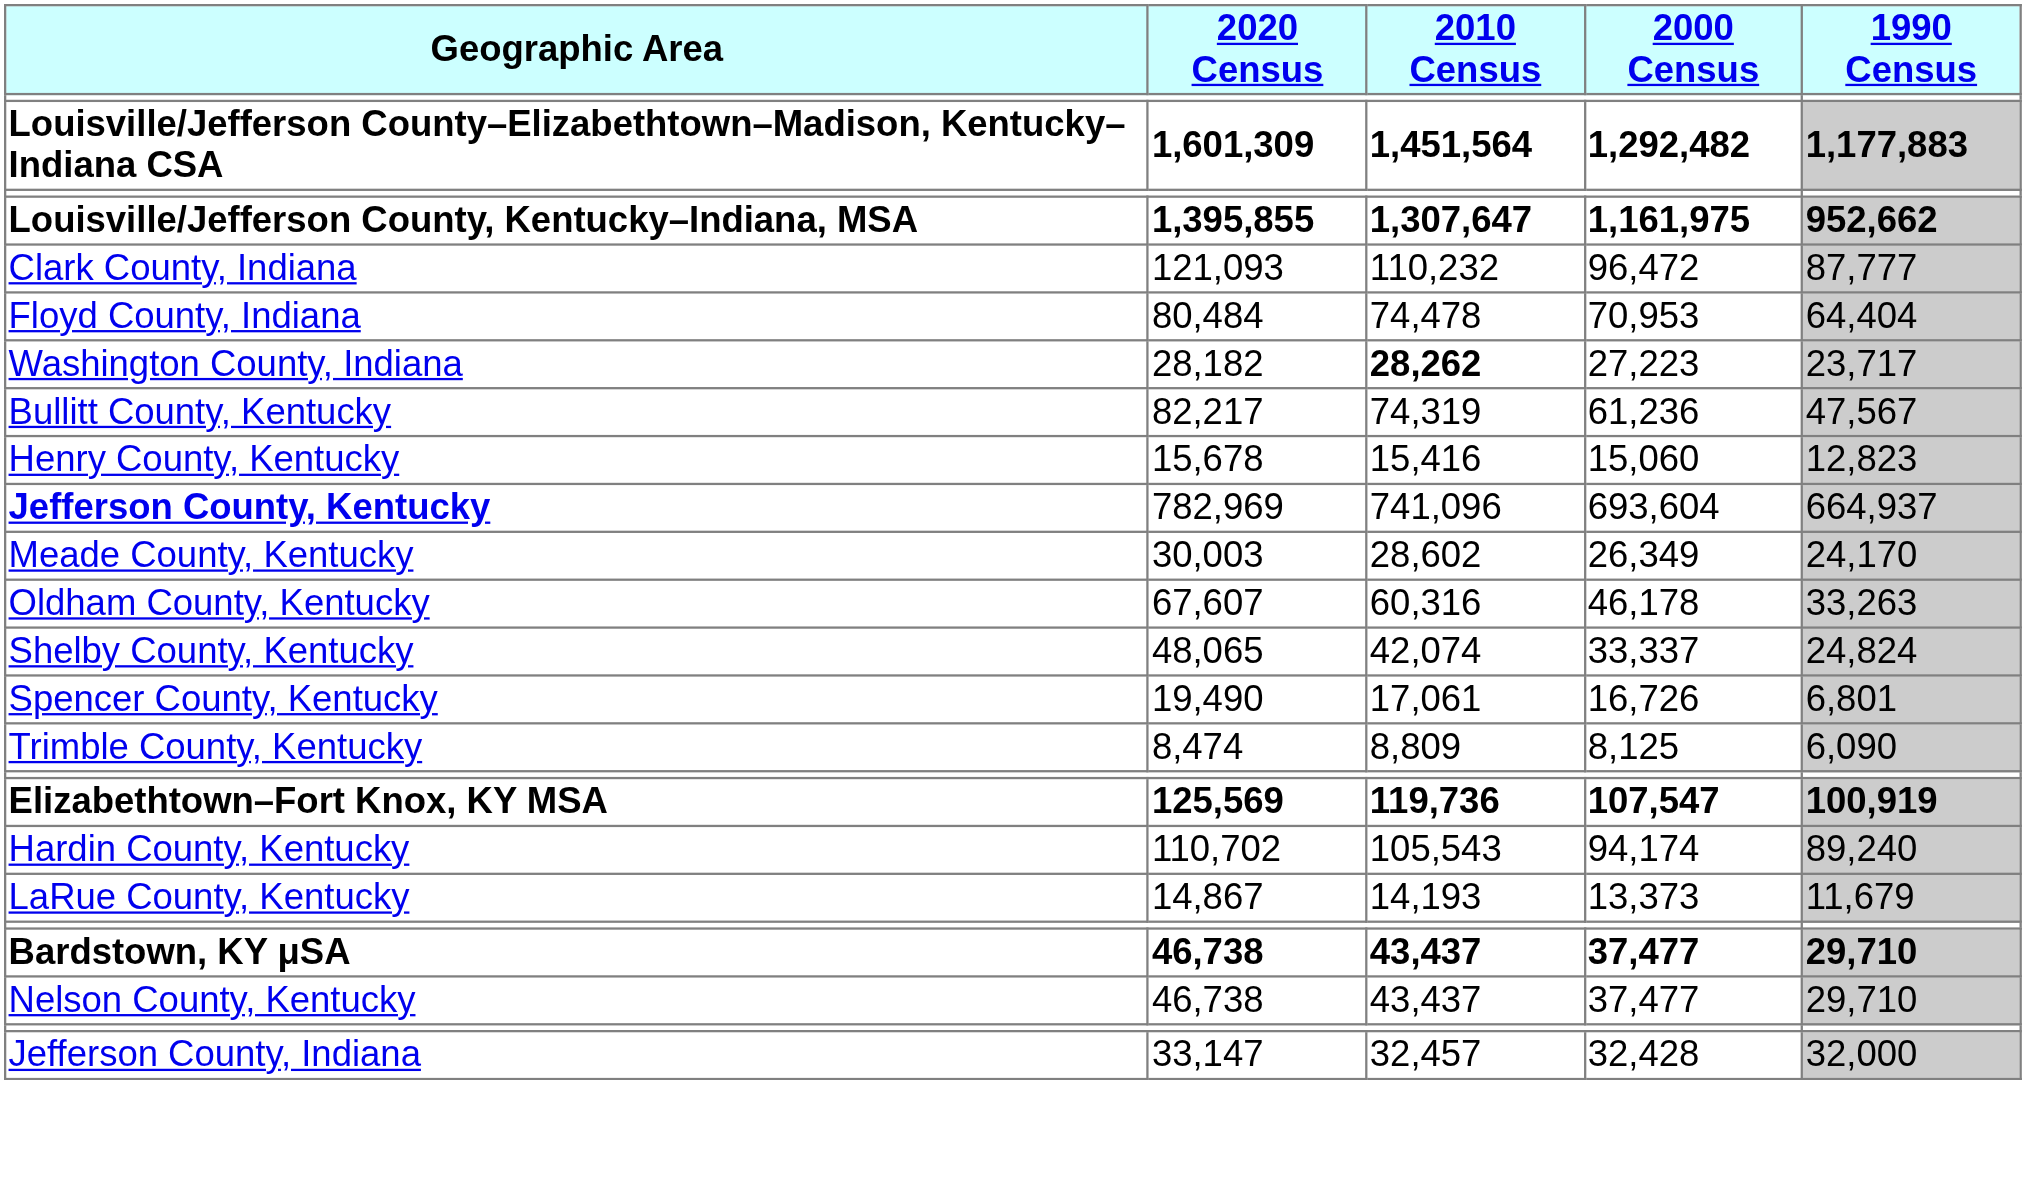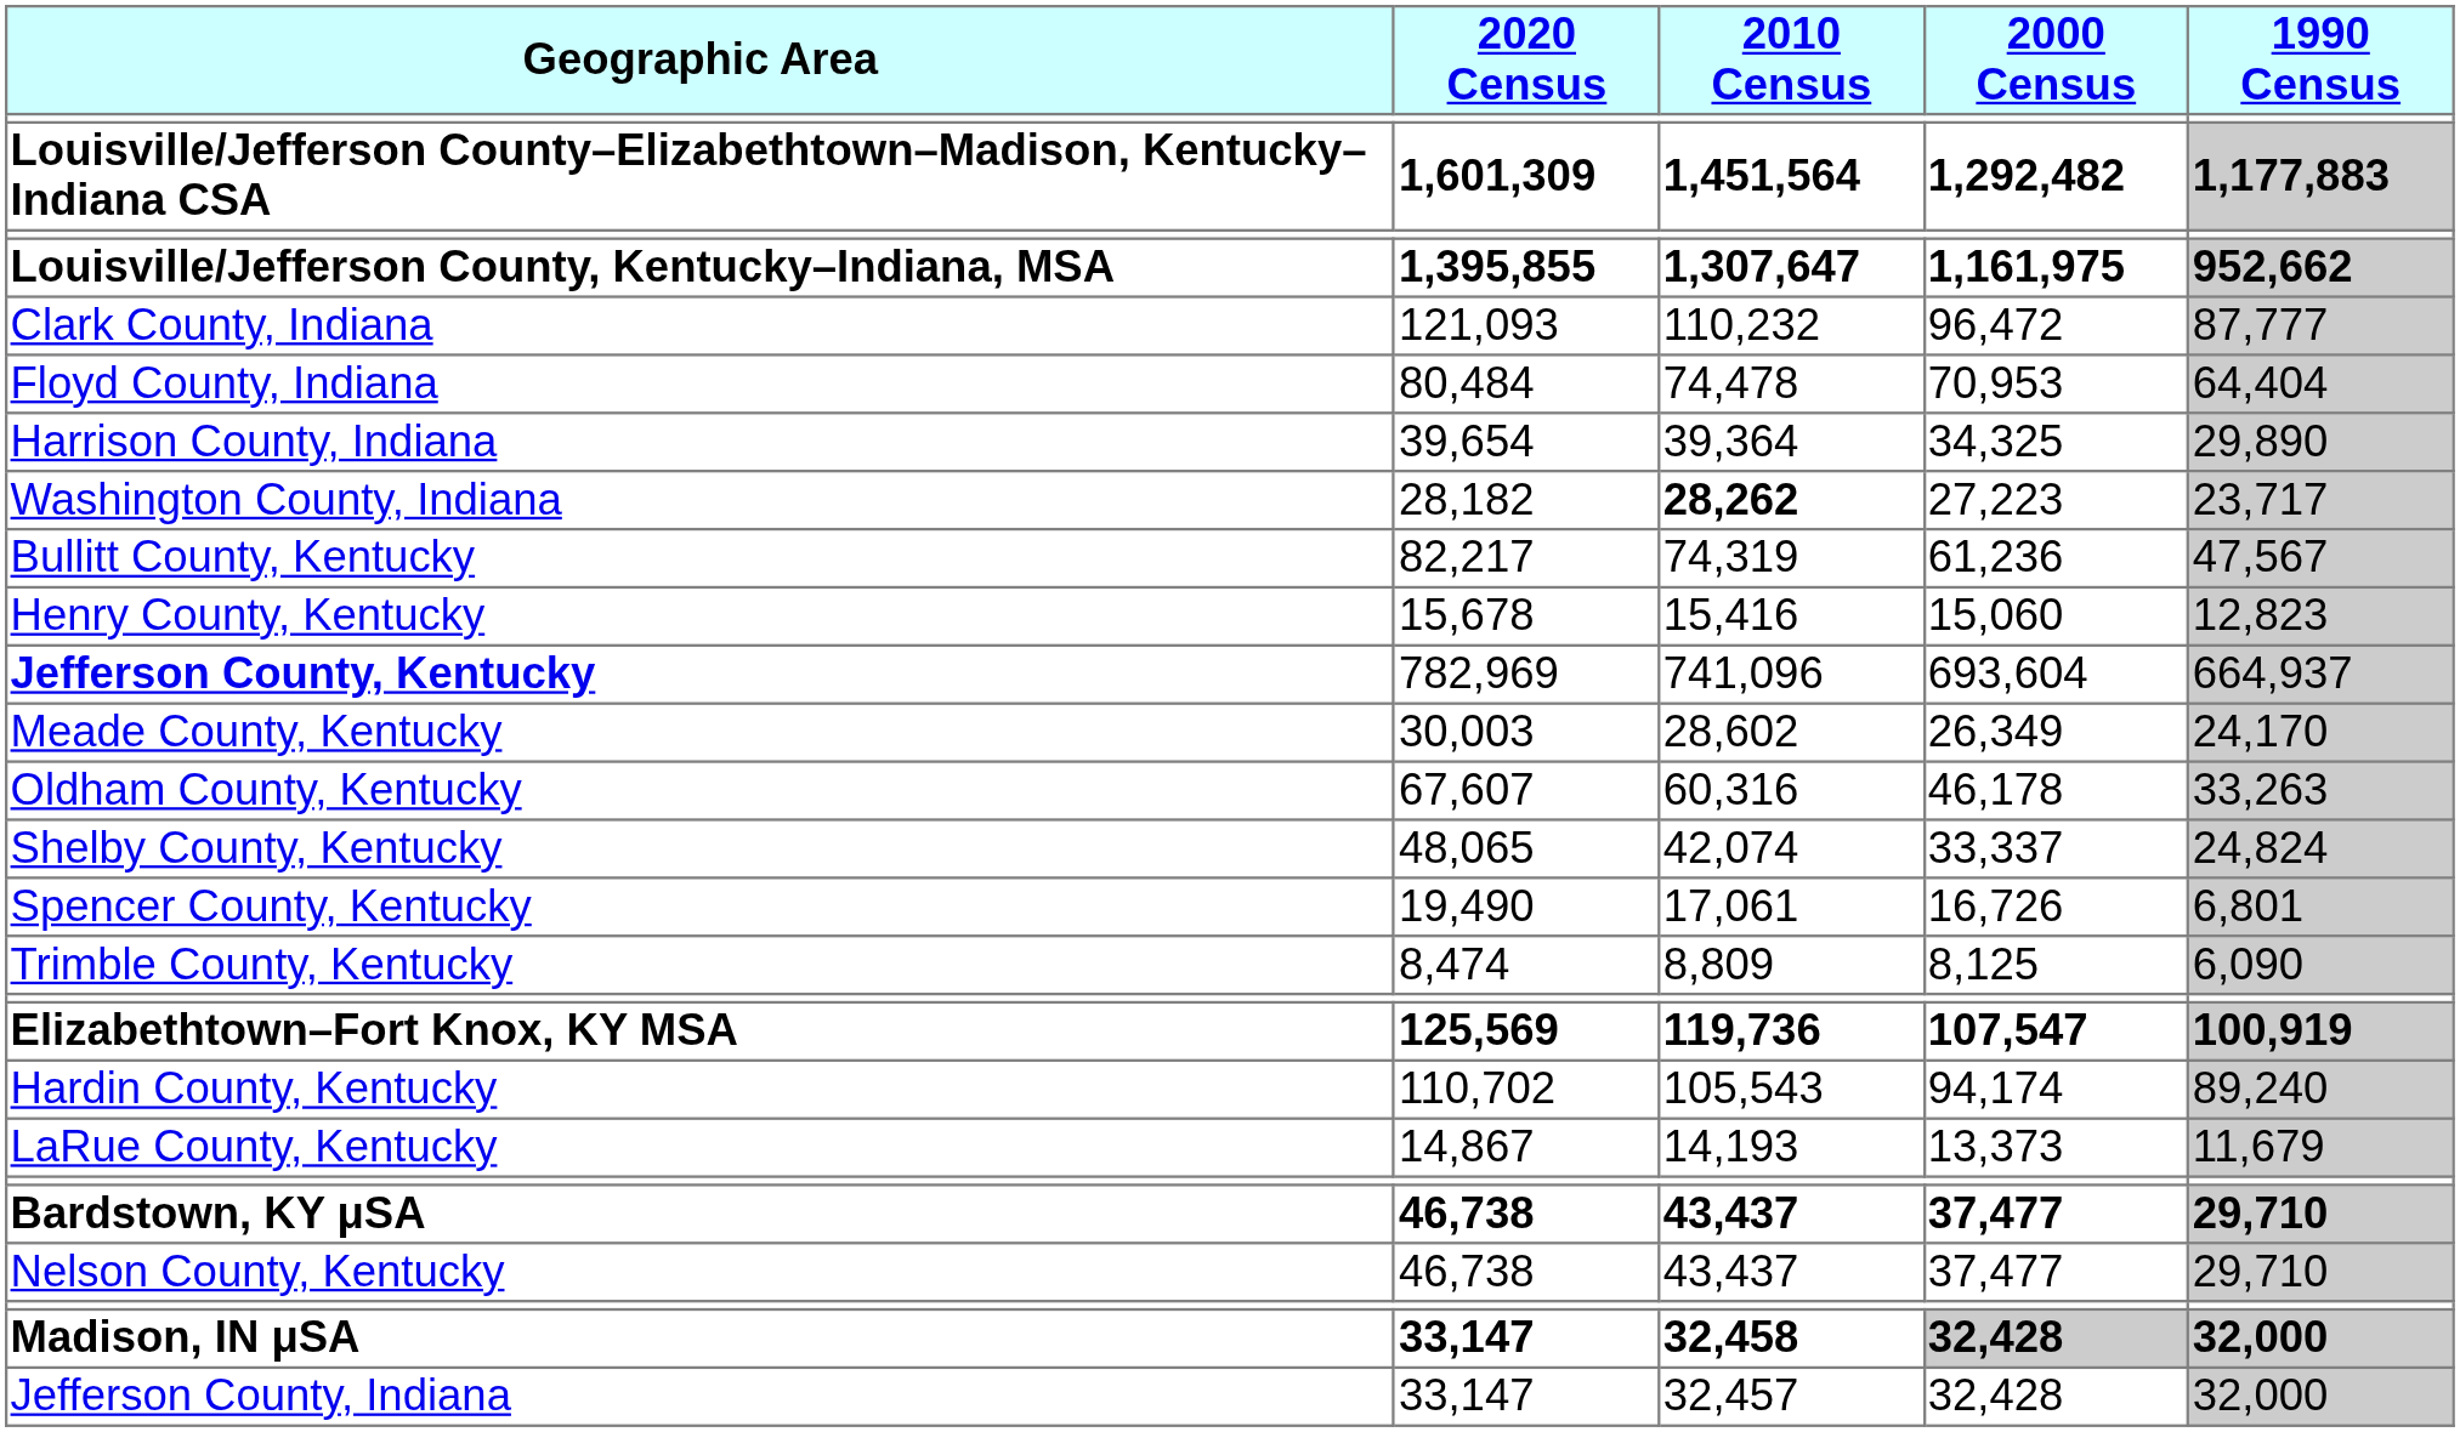 <table style="width:70%" frame="box" rules="all" cellpadding="1">
 <tr style="background-color:#CCFFFF;text-align:center;">
 <th>Geographic Area</th>
 <th><a href='#'>2020 Census</a></th>
 <th><a href='#'>2010 Census</a></th>
 <th><a href='#'>2000 Census</a></th>
 <th><a href='#'>1990 Census</a></th>
 </tr>
 <tr>
 <td colspan="4"></td>
 </tr>
 <tr>
 <td><strong>Louisville/Jefferson County–Elizabethtown–Madison, Kentucky–Indiana CSA</strong></td>
 <td><strong>1,601,309</strong></td>
 <td><strong>1,451,564</strong></td>
 <td><strong>1,292,482</strong></td>
 <td style="background-color:#CCCCCC"><strong>1,177,883</strong></td>
 </tr>
 <tr>
 <td colspan="4"></td>
 </tr>
 <tr>
 <td><strong>Louisville/Jefferson County, Kentucky–Indiana, MSA</strong></td>
 <td><strong>1,395,855</strong></td>
 <td><strong>1,307,647</strong></td>
 <td><strong>1,161,975</strong></td>
 <td style="background-color:#CCCCCC"><strong>952,662</strong></td>
 </tr>
 <tr>
 <td><a href='#'>Clark County, Indiana</a></td>
 <td>121,093</td>
 <td>110,232</td>
 <td>96,472</td>
 <td style="background-color:#CCCCCC">87,777</td>
 </tr>
 <tr>
 <td><a href='#'>Floyd County, Indiana</a></td>
 <td>80,484</td>
 <td>74,478</td>
 <td>70,953</td>
 <td style="background-color:#CCCCCC">64,404</td>
+</tr>
+<tr>
+<td><a href='#'>Harrison County, Indiana</a></td>
+<td>39,654</td>
+<td>39,364</td>
+<td>34,325</td>
+<td style="background-color:#CCCCCC">29,890</td>
 </tr>
 <tr>
 <td><a href='#'>Washington County, Indiana</a></td>
 <td>28,182</td>
 <td><strong>28,262</strong></td>
 <td>27,223</td>
 <td style="background-color:#CCCCCC">23,717</td>
 </tr>
 <tr>
 <td><a href='#'>Bullitt County, Kentucky</a></td>
 <td>82,217</td>
 <td>74,319</td>
 <td>61,236</td>
 <td style="background-color:#CCCCCC">47,567</td>
 </tr>
 <tr>
 <td><a href='#'>Henry County, Kentucky</a></td>
 <td>15,678</td>
 <td>15,416</td>
 <td>15,060</td>
 <td style="background-color:#CCCCCC">12,823</td>
 </tr>
 <tr>
 <td><strong><a href='#'>Jefferson County, Kentucky</a></strong></td>
 <td>782,969</td>
 <td>741,096</td>
 <td>693,604</td>
 <td style="background-color:#CCCCCC">664,937</td>
 </tr>
 <tr>
 <td><a href='#'>Meade County, Kentucky</a></td>
 <td>30,003</td>
 <td>28,602</td>
 <td>26,349</td>
 <td style="background-color:#CCCCCC">24,170</td>
 </tr>
 <tr>
 <td><a href='#'>Oldham County, Kentucky</a></td>
 <td>67,607</td>
 <td>60,316</td>
 <td>46,178</td>
 <td style="background-color:#CCCCCC">33,263</td>
 </tr>
 <tr>
 <td><a href='#'>Shelby County, Kentucky</a></td>
 <td>48,065</td>
 <td>42,074</td>
 <td>33,337</td>
 <td style="background-color:#CCCCCC">24,824</td>
 </tr>
 <tr>
 <td><a href='#'>Spencer County, Kentucky</a></td>
 <td>19,490</td>
 <td>17,061</td>
 <td>16,726</td>
 <td style="background-color:#CCCCCC">6,801</td>
 </tr>
 <tr>
 <td><a href='#'>Trimble County, Kentucky</a></td>
 <td>8,474</td>
 <td>8,809</td>
 <td>8,125</td>
 <td style="background-color:#CCCCCC">6,090</td>
 </tr>
 <tr>
 <td colspan="4"></td>
 </tr>
 <tr>
 <td><strong>Elizabethtown–Fort Knox, KY MSA</strong></td>
 <td><strong>125,569</strong></td>
 <td><strong>119,736</strong></td>
 <td><strong>107,547</strong></td>
 <td style="background-color:#CCCCCC"><strong>100,919</strong></td>
 </tr>
 <tr>
 <td><a href='#'>Hardin County, Kentucky</a></td>
 <td>110,702</td>
 <td>105,543</td>
 <td>94,174</td>
 <td style="background-color:#CCCCCC">89,240</td>
 </tr>
 <tr>
 <td><a href='#'>LaRue County, Kentucky</a></td>
 <td>14,867</td>
 <td>14,193</td>
 <td>13,373</td>
 <td style="background-color:#CCCCCC">11,679</td>
 </tr>
 <tr>
 <td colspan="4"></td>
 </tr>
 <tr>
 <td><strong>Bardstown, KY μSA</strong></td>
 <td><strong>46,738</strong></td>
 <td><strong>43,437</strong></td>
 <td><strong>37,477</strong></td>
 <td style="background-color:#CCCCCC"><strong>29,710</strong></td>
 </tr>
 <tr>
 <td><a href='#'>Nelson County, Kentucky</a></td>
 <td>46,738</td>
 <td>43,437</td>
 <td>37,477</td>
 <td style="background-color:#CCCCCC">29,710</td>
 </tr>
 <tr>
 <td colspan="4"></td>
 </tr>
 <tr>
+<td><strong>Madison, IN μSA</strong></td>
+<td><strong>33,147</strong></td>
+<td><strong>32,458</strong></td>
+<td style="background-color:#CCCCCC"><strong>32,428</strong></td>
+<td style="background-color:#CCCCCC"><strong>32,000</strong></td>
+</tr>
+<tr>
 <td><a href='#'>Jefferson County, Indiana</a></td>
 <td>33,147</td>
 <td>32,457</td>
 <td>32,428</td>
 <td style="background-color:#CCCCCC">32,000</td>
 </tr>
 </table>
